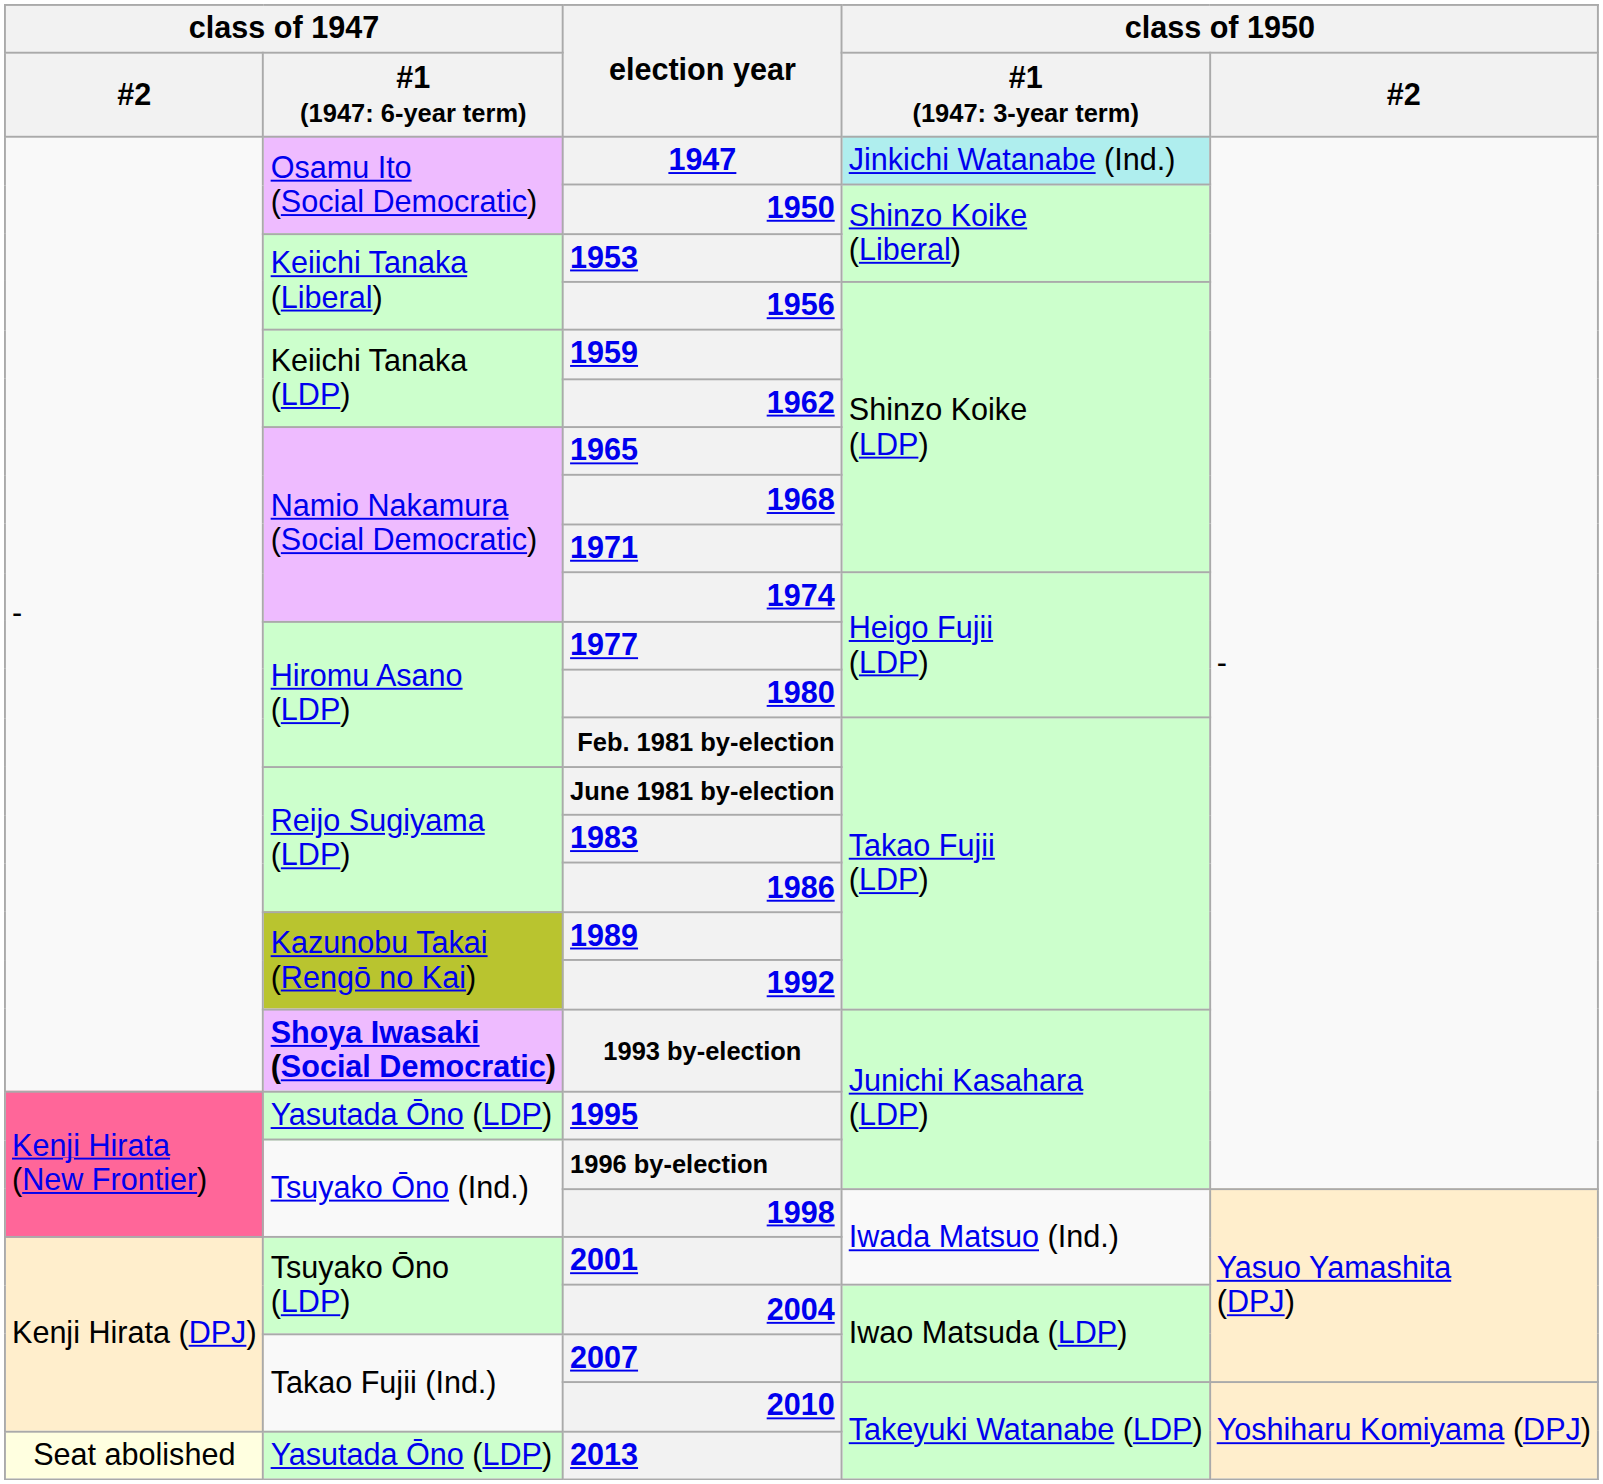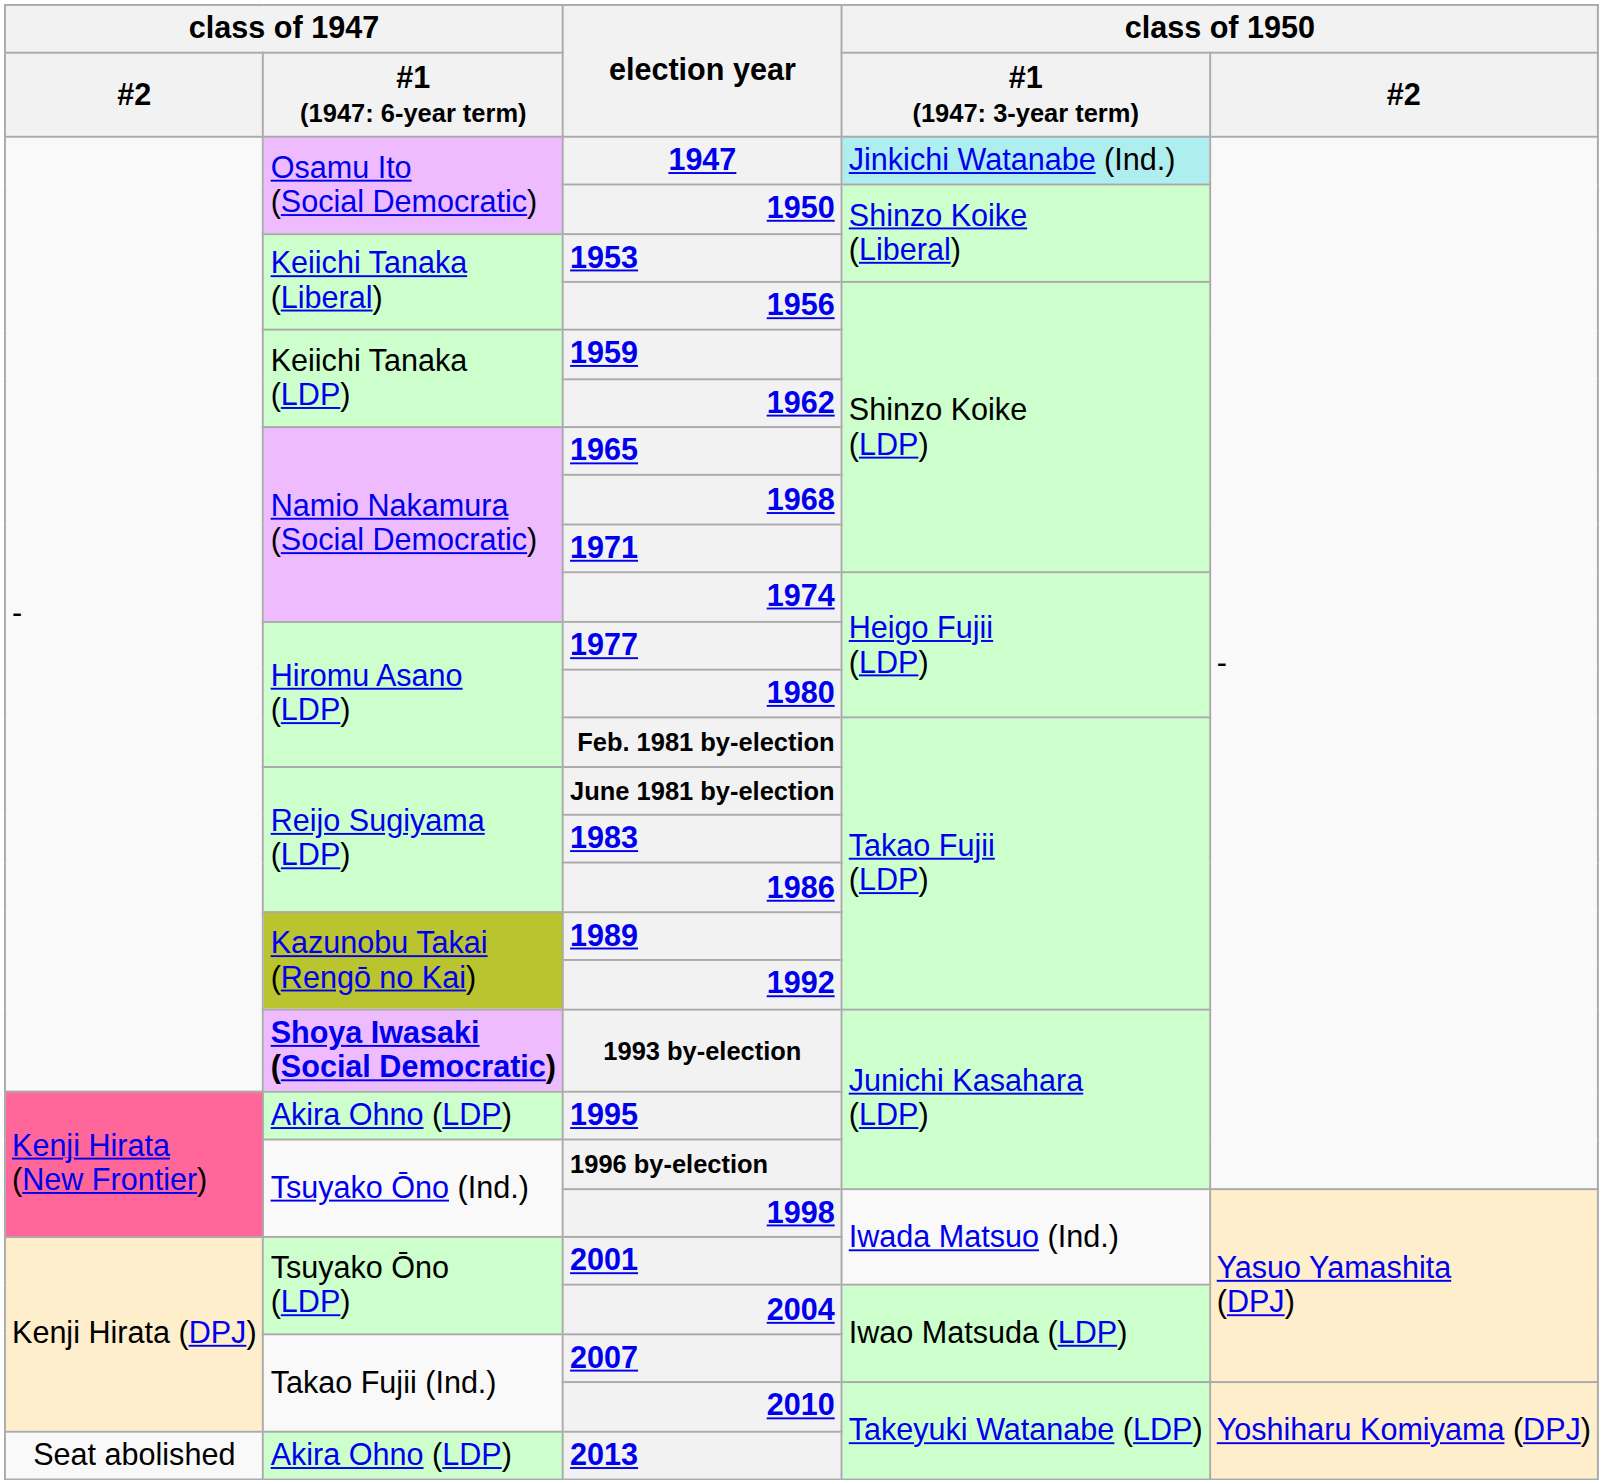 <table class="wikitable" border="1">
 <tr>
 <th colspan="2">class of 1947</th>
 <th rowspan="2">election year</th>
 <th colspan="2">class of 1950</th>
 </tr>
 <tr>
 <th>#2</th>
 <th>#1<br><small>(1947: 6-year term)</small></th>
 <th>#1<br><small>(1947: 3-year term)</small></th>
 <th>#2</th>
 </tr>
 <tr>
 <td rowspan="19">-</td>
 <td rowspan="2" bgcolor="#EEBBFF"><a href='#'>Osamu Ito</a><br>(<a href='#'>Social Democratic</a>)</td>
 <th style="text-align: center"><a href='#'>1947</a></th>
 <td style="background: paleturquoise;"><a href='#'>Jinkichi Watanabe</a> (Ind.)</td>
 <td rowspan="21">-</td>
 </tr>
 <tr>
 <th style="text-align: right"><a href='#'>1950</a></th>
 <td rowspan="2" bgcolor="#CCFFCC"><a href='#'>Shinzo Koike</a><br>(<a href='#'>Liberal</a>)</td>
 </tr>
 <tr>
 <td rowspan="2" bgcolor="#CCFFCC"><a href='#'>Keiichi Tanaka</a><br>(<a href='#'>Liberal</a>)</td>
 <th style="text-align: left"><a href='#'>1953</a></th>
 </tr>
 <tr>
 <th style="text-align: right"><a href='#'>1956</a></th>
 <td rowspan="6" bgcolor="#CCFFCC">Shinzo Koike<br>(<a href='#'>LDP</a>)</td>
 </tr>
 <tr>
 <td rowspan="2" bgcolor="#CCFFCC">Keiichi Tanaka<br>(<a href='#'>LDP</a>)</td>
 <th style="text-align: left"><a href='#'>1959</a></th>
 </tr>
 <tr>
 <th style="text-align: right"><a href='#'>1962</a></th>
 </tr>
 <tr>
 <td rowspan="4" bgcolor="#EEBBFF"><a href='#'>Namio Nakamura</a><br>(<a href='#'>Social Democratic</a>)</td>
 <th style="text-align: left"><a href='#'>1965</a></th>
 </tr>
 <tr>
 <th style="text-align: right"><a href='#'>1968</a></th>
 </tr>
 <tr>
 <th style="text-align: left"><a href='#'>1971</a></th>
 </tr>
 <tr>
 <th style="text-align: right"><a href='#'>1974</a></th>
 <td rowspan="3" bgcolor="#CCFFCC"><a href='#'>Heigo Fujii</a><br>(<a href='#'>LDP</a>)</td>
 </tr>
 <tr>
 <td rowspan="3" bgcolor="#CCFFCC"><a href='#'>Hiromu Asano</a><br>(<a href='#'>LDP</a>)</td>
 <th style="text-align: left"><a href='#'>1977</a></th>
 </tr>
 <tr>
 <th style="text-align: right"><a href='#'>1980</a></th>
 </tr>
 <tr>
 <th style="text-align: right"><small>Feb. 1981 by-election</small></th>
 <td rowspan="6" bgcolor="#CCFFCC"><a href='#'>Takao Fujii</a><br>(<a href='#'>LDP</a>)</td>
 </tr>
 <tr>
 <td rowspan="3" bgcolor="#CCFFCC"><a href='#'>Reijo Sugiyama</a><br>(<a href='#'>LDP</a>)</td>
 <th style="text-align: left"><small>June 1981 by-election</small></th>
 </tr>
 <tr>
 <th style="text-align: left"><a href='#'>1983</a></th>
 </tr>
 <tr>
 <th style="text-align: right"><a href='#'>1986</a></th>
 </tr>
 <tr>
 <td rowspan="2" bgcolor="#B9C42F"><a href='#'>Kazunobu Takai</a><br>(<a href='#'>Rengō no Kai</a>)</td>
 <th style="text-align: left"><a href='#'>1989</a></th>
 </tr>
 <tr>
 <th style="text-align: right"><a href='#'>1992</a></th>
 </tr>
 <tr>
 <td bgcolor="#EEBBFF"><strong><a href='#'>Shoya Iwasaki</a><br>(<a href='#'>Social Democratic</a>)</strong></td>
 <th style="text-align: center"><small>1993 by-election</small></th>
 <td rowspan="3" bgcolor="#CCFFCC"><a href='#'>Junichi Kasahara</a><br>(<a href='#'>LDP</a>)</td>
 </tr>
 <tr>
 <td rowspan="3" bgcolor="#FF6699"><a href='#'>Kenji Hirata</a><br>(<a href='#'>New Frontier</a>)</td>
-<td bgcolor="#CCFFCC"><a href='#'>Yasutada Ōno</a> (<a href='#'>LDP</a>)</td>
+<td bgcolor="#CCFFCC"><a href='#'>Akira Ohno</a> (<a href='#'>LDP</a>)</td>
 <th style="text-align: left"><a href='#'>1995</a></th>
 </tr>
 <tr>
 <td rowspan="2"><a href='#'>Tsuyako Ōno</a> (Ind.)</td>
 <th style="text-align: left"><small>1996 by-election</small></th>
 </tr>
 <tr>
 <th style="text-align: right"><a href='#'>1998</a></th>
 <td rowspan="2"><a href='#'>Iwada Matsuo</a> (Ind.)</td>
 <td rowspan="4" bgcolor="#FFEECC"><a href='#'>Yasuo Yamashita</a><br>(<a href='#'>DPJ</a>)</td>
 </tr>
 <tr>
 <td rowspan="4" bgcolor="#FFEECC">Kenji Hirata (<a href='#'>DPJ</a>)</td>
 <td rowspan="2" bgcolor="#CCFFCC">Tsuyako Ōno<br>(<a href='#'>LDP</a>)</td>
 <th style="text-align: left"><a href='#'>2001</a></th>
 </tr>
 <tr>
 <th style="text-align: right"><a href='#'>2004</a></th>
 <td rowspan="2" bgcolor="#CCFFCC">Iwao Matsuda (<a href='#'>LDP</a>)</td>
 </tr>
 <tr>
 <td rowspan="2">Takao Fujii (Ind.)</td>
 <th style="text-align: left"><a href='#'>2007</a></th>
 </tr>
 <tr>
 <th style="text-align: right"><a href='#'>2010</a></th>
 <td rowspan="2" bgcolor="#CCFFCC"><a href='#'>Takeyuki Watanabe</a> (<a href='#'>LDP</a>)</td>
 <td rowspan="2" bgcolor="#FFEECC"><a href='#'>Yoshiharu Komiyama</a> (<a href='#'>DPJ</a>)</td>
 </tr>
 <tr>
-<td align="center" style="background: lightyellow;">Seat abolished</td>
-<td bgcolor="#CCFFCC"><a href='#'>Yasutada Ōno</a> (<a href='#'>LDP</a>)</td>
+<td align="center">Seat abolished</td>
+<td bgcolor="#CCFFCC"><a href='#'>Akira Ohno</a> (<a href='#'>LDP</a>)</td>
 <th style="text-align: left"><a href='#'>2013</a></th>
 </tr>
 </table>
